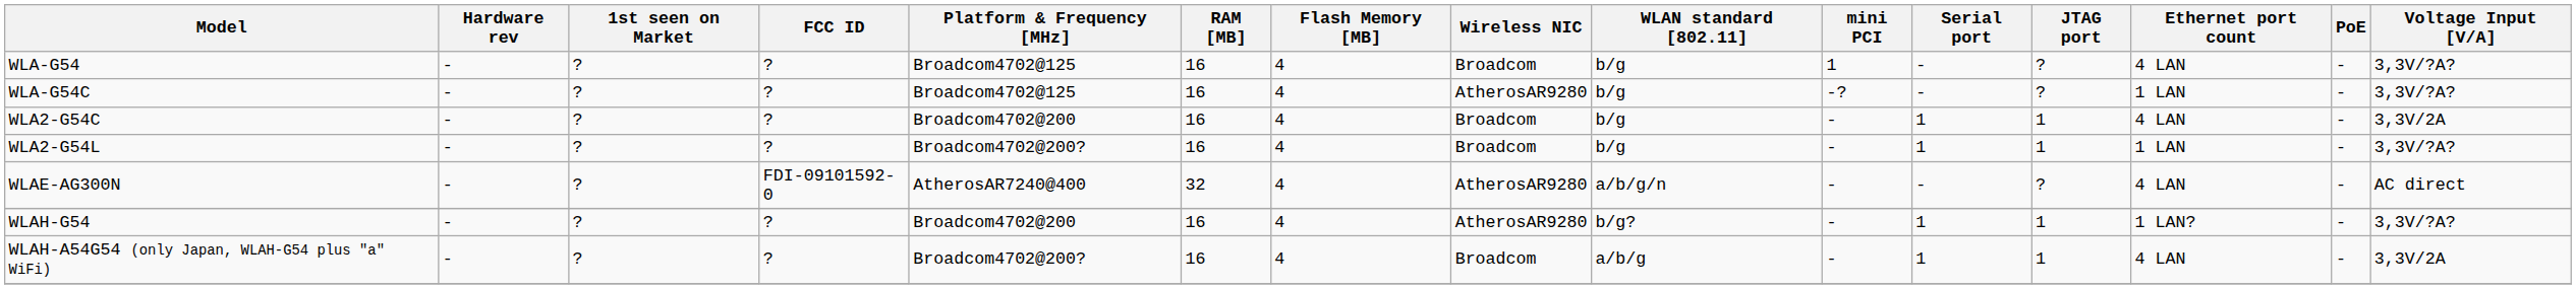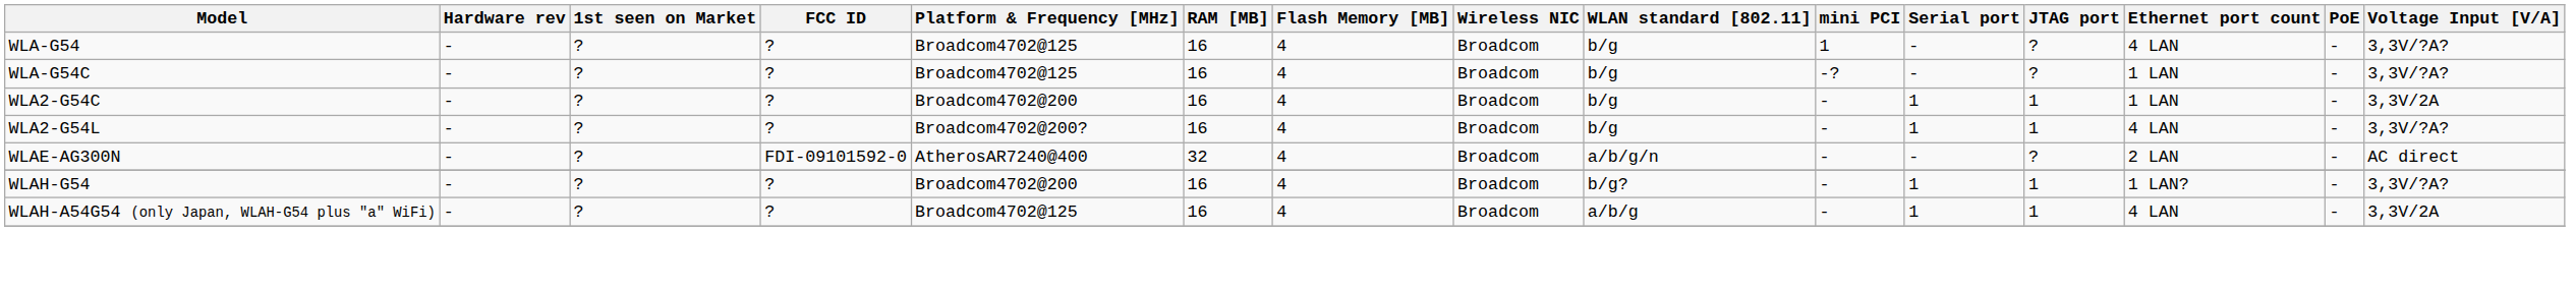 <table class="wikitable sortable">
 <tr>
 <th>Model</th>
 <th>Hardware rev</th>
 <th>1st seen on Market</th>
 <th>FCC ID</th>
 <th>Platform & Frequency [MHz]</th>
 <th>RAM [MB]</th>
 <th>Flash Memory [MB]</th>
 <th>Wireless NIC</th>
 <th>WLAN standard [802.11]</th>
 <th>mini PCI</th>
 <th>Serial port</th>
 <th>JTAG port</th>
 <th>Ethernet port count</th>
 <th>PoE</th>
 <th>Voltage Input [V/A]</th>
 </tr>
 <tr>
 <td>WLA-G54</td>
 <td>-</td>
 <td>?</td>
 <td>?</td>
 <td>Broadcom4702@125</td>
 <td>16</td>
 <td>4</td>
 <td>Broadcom</td>
 <td>b/g</td>
 <td>1</td>
 <td>-</td>
 <td>?</td>
 <td>4 LAN</td>
 <td>-</td>
 <td>3,3V/?A?</td>
 </tr>
 <tr>
 <td>WLA-G54C</td>
 <td>-</td>
 <td>?</td>
 <td>?</td>
 <td>Broadcom4702@125</td>
 <td>16</td>
 <td>4</td>
-<td>AtherosAR9280</td>
+<td>Broadcom</td>
 <td>b/g</td>
 <td>-?</td>
 <td>-</td>
 <td>?</td>
 <td>1 LAN</td>
 <td>-</td>
 <td>3,3V/?A?</td>
 </tr>
 <tr>
 <td>WLA2-G54C</td>
 <td>-</td>
 <td>?</td>
 <td>?</td>
 <td>Broadcom4702@200</td>
 <td>16</td>
 <td>4</td>
 <td>Broadcom</td>
 <td>b/g</td>
 <td>-</td>
 <td>1</td>
 <td>1</td>
-<td>4 LAN</td>
+<td>1 LAN</td>
 <td>-</td>
 <td>3,3V/2A</td>
 </tr>
 <tr>
 <td>WLA2-G54L</td>
 <td>-</td>
 <td>?</td>
 <td>?</td>
 <td>Broadcom4702@200?</td>
 <td>16</td>
 <td>4</td>
 <td>Broadcom</td>
 <td>b/g</td>
 <td>-</td>
 <td>1</td>
 <td>1</td>
-<td>1 LAN</td>
+<td>4 LAN</td>
 <td>-</td>
 <td>3,3V/?A?</td>
 </tr>
 <tr>
 <td>WLAE-AG300N</td>
 <td>-</td>
 <td>?</td>
 <td>FDI-09101592-0</td>
 <td>AtherosAR7240@400</td>
 <td>32</td>
 <td>4</td>
-<td>AtherosAR9280</td>
+<td>Broadcom</td>
 <td>a/b/g/n</td>
 <td>-</td>
 <td>-</td>
 <td>?</td>
-<td>4 LAN</td>
+<td>2 LAN</td>
 <td>-</td>
 <td>AC direct</td>
 </tr>
 <tr>
 </tr>
 <tr>
 <td>WLAH-G54</td>
 <td>-</td>
 <td>?</td>
 <td>?</td>
 <td>Broadcom4702@200</td>
 <td>16</td>
 <td>4</td>
-<td>AtherosAR9280</td>
+<td>Broadcom</td>
 <td>b/g?</td>
 <td>-</td>
 <td>1</td>
 <td>1</td>
 <td>1 LAN?</td>
 <td>-</td>
 <td>3,3V/?A?</td>
 </tr>
 <tr>
 <td>WLAH-A54G54 <small>(only Japan, WLAH-G54 plus "a" WiFi)</small></td>
 <td>-</td>
 <td>?</td>
 <td>?</td>
-<td>Broadcom4702@200?</td>
+<td>Broadcom4702@125</td>
 <td>16</td>
 <td>4</td>
 <td>Broadcom</td>
 <td>a/b/g</td>
 <td>-</td>
 <td>1</td>
 <td>1</td>
 <td>4 LAN</td>
 <td>-</td>
 <td>3,3V/2A</td>
 </tr>
 <tr>
 </tr>
 </table>
